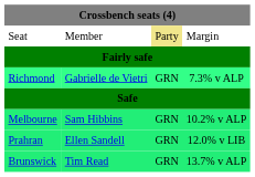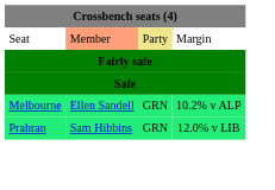 <table class="wiktable "toccolours" cellpadding="5" cellspacing="0" style="float:left; margin-right:.5em; margin-top:.4em; font-size:90%">
 <tr>
 <td colspan="4" style="text-align:center; background:gray;"><span><strong>Crossbench seats (4)</strong></span></td>
 </tr>
 <tr>
 <td>Seat</td>
-<td>Member</td>
+<td style="background: lightsalmon;">Member</td>
 <td style="background: khaki;">Party</td>
 <td>Margin</td>
 </tr>
 <tr>
 <td colspan="4"  style="text-align:center; background:green;"><span><strong>Fairly safe</strong></span></td>
 </tr>
 <tr>
-<td style="text-align:left; background:#33ff88;"><a href='#'>Richmond</a></td>
-<td style="text-align:left; background:#33ff88;"><a href='#'>Gabrielle de Vietri</a></td>
-<td style="text-align:left; background:#33ff88;">GRN</td>
-<td style="text-align:center; background:#33ff88;">7.3% v ALP</td>
-</tr>
-<tr>
 <td colspan="4"  style="text-align:center; background:green;"><span><strong>Safe</strong></span></td>
 </tr>
 <tr>
 <td style="text-align:left; background:#22ee77;"><a href='#'>Melbourne</a></td>
-<td style="text-align:left; background:#22ee77;"><a href='#'>Sam Hibbins</a></td>
+<td style="text-align:left; background:#22ee77;"><a href='#'>Ellen Sandell</a></td>
 <td style="text-align:left; background:#22ee77;">GRN</td>
 <td style="text-align:center; background:#22ee77;">10.2% v ALP</td>
 </tr>
 <tr>
 <td style="text-align:left; background:#22ee77;"><a href='#'>Prahran</a></td>
-<td style="text-align:left; background:#22ee77;"><a href='#'>Ellen Sandell</a></td>
+<td style="text-align:left; background:#22ee77;"><a href='#'>Sam Hibbins</a></td>
 <td style="text-align:left; background:#22ee77;">GRN</td>
 <td style="text-align:center; background:#22ee77;">12.0% v LIB</td>
 </tr>
 <tr>
-<td style="text-align:left; background:#22ee77;"><a href='#'>Brunswick</a></td>
-<td style="text-align:left; background:#22ee77;"><a href='#'>Tim Read</a></td>
-<td style="text-align:left; background:#22ee77;">GRN</td>
-<td style="text-align:center; background:#22ee77;">13.7% v ALP</td>
-</tr>
-<tr>
 </tr>
 </table>
